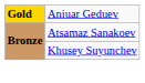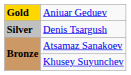 <table class="wikitable">
 <tr>
 <td bgcolor="gold"><strong>Gold</strong></td>
 <td> <a href='#'>Aniuar Geduev</a></td>
+</tr>
+<tr>
+<td bgcolor="silver"><strong>Silver</strong></td>
+<td> <a href='#'>Denis Tsargush</a></td>
 </tr>
 <tr>
 <td rowspan="2" bgcolor="#cc9966"><strong>Bronze</strong></td>
 <td> <a href='#'>Atsamaz Sanakoev</a></td>
 </tr>
 <tr>
 <td> <a href='#'>Khusey Suyunchev</a></td>
 </tr>
 </table>
